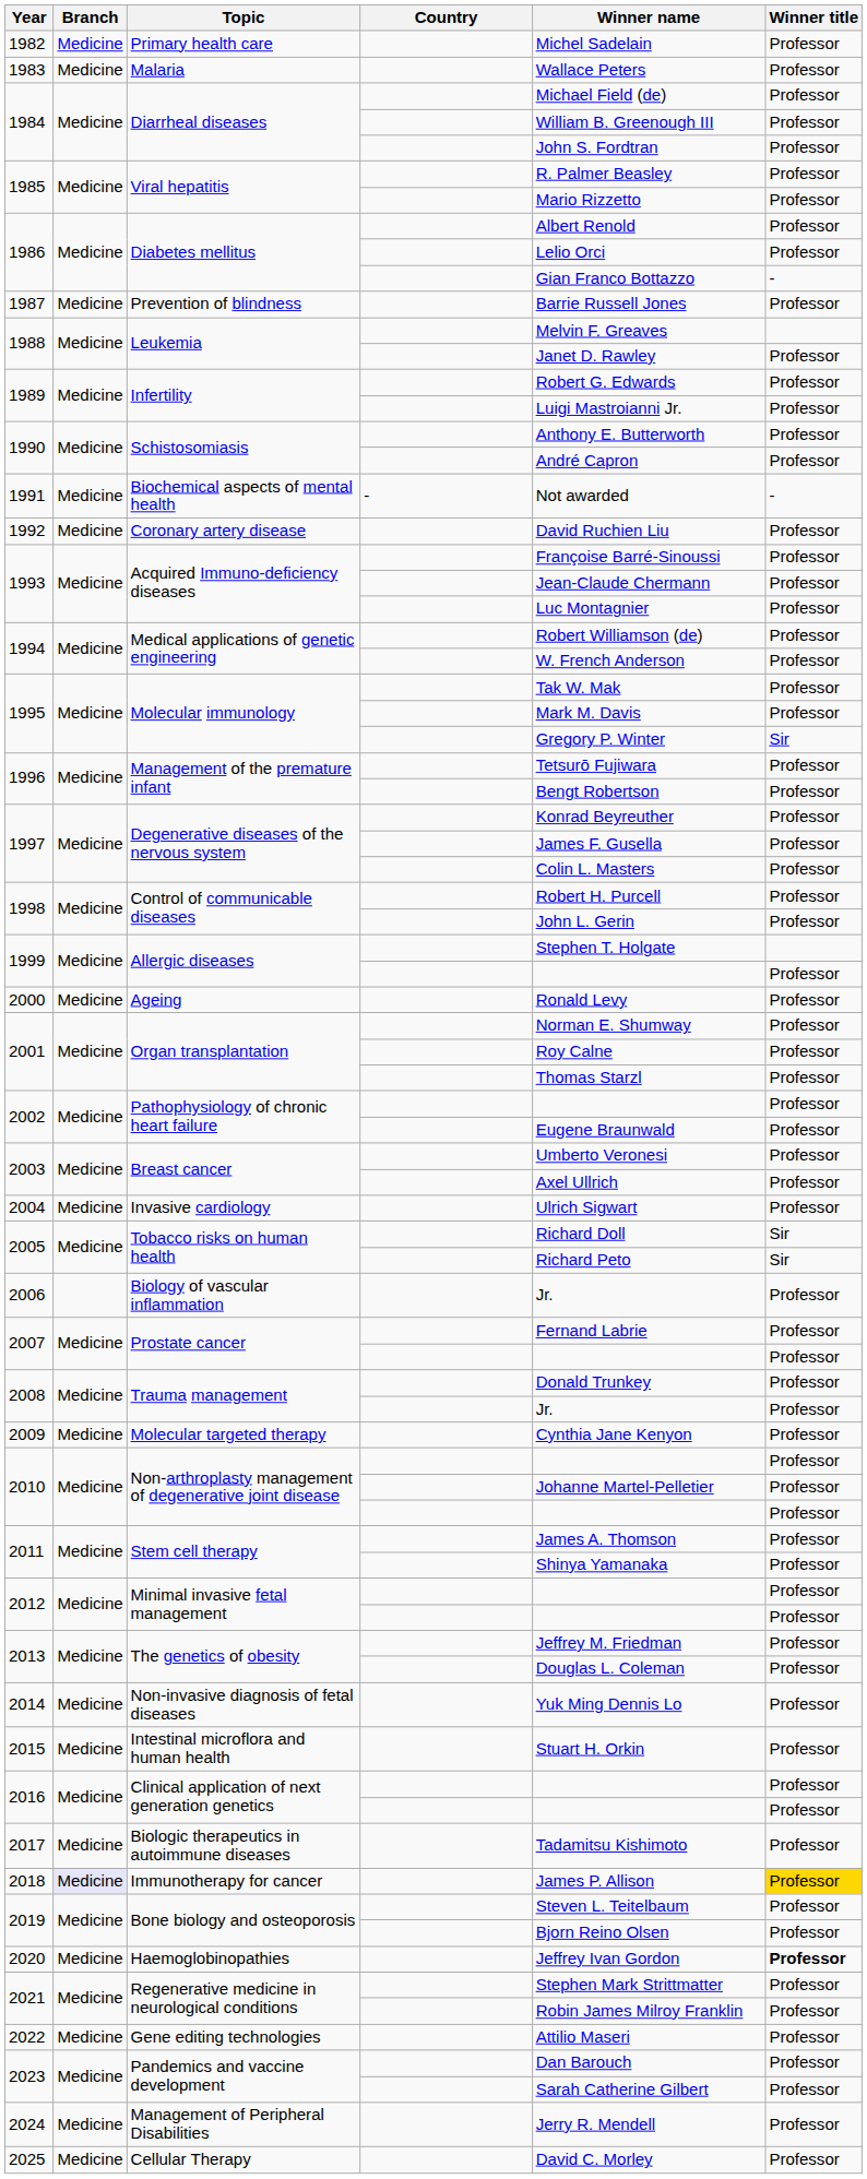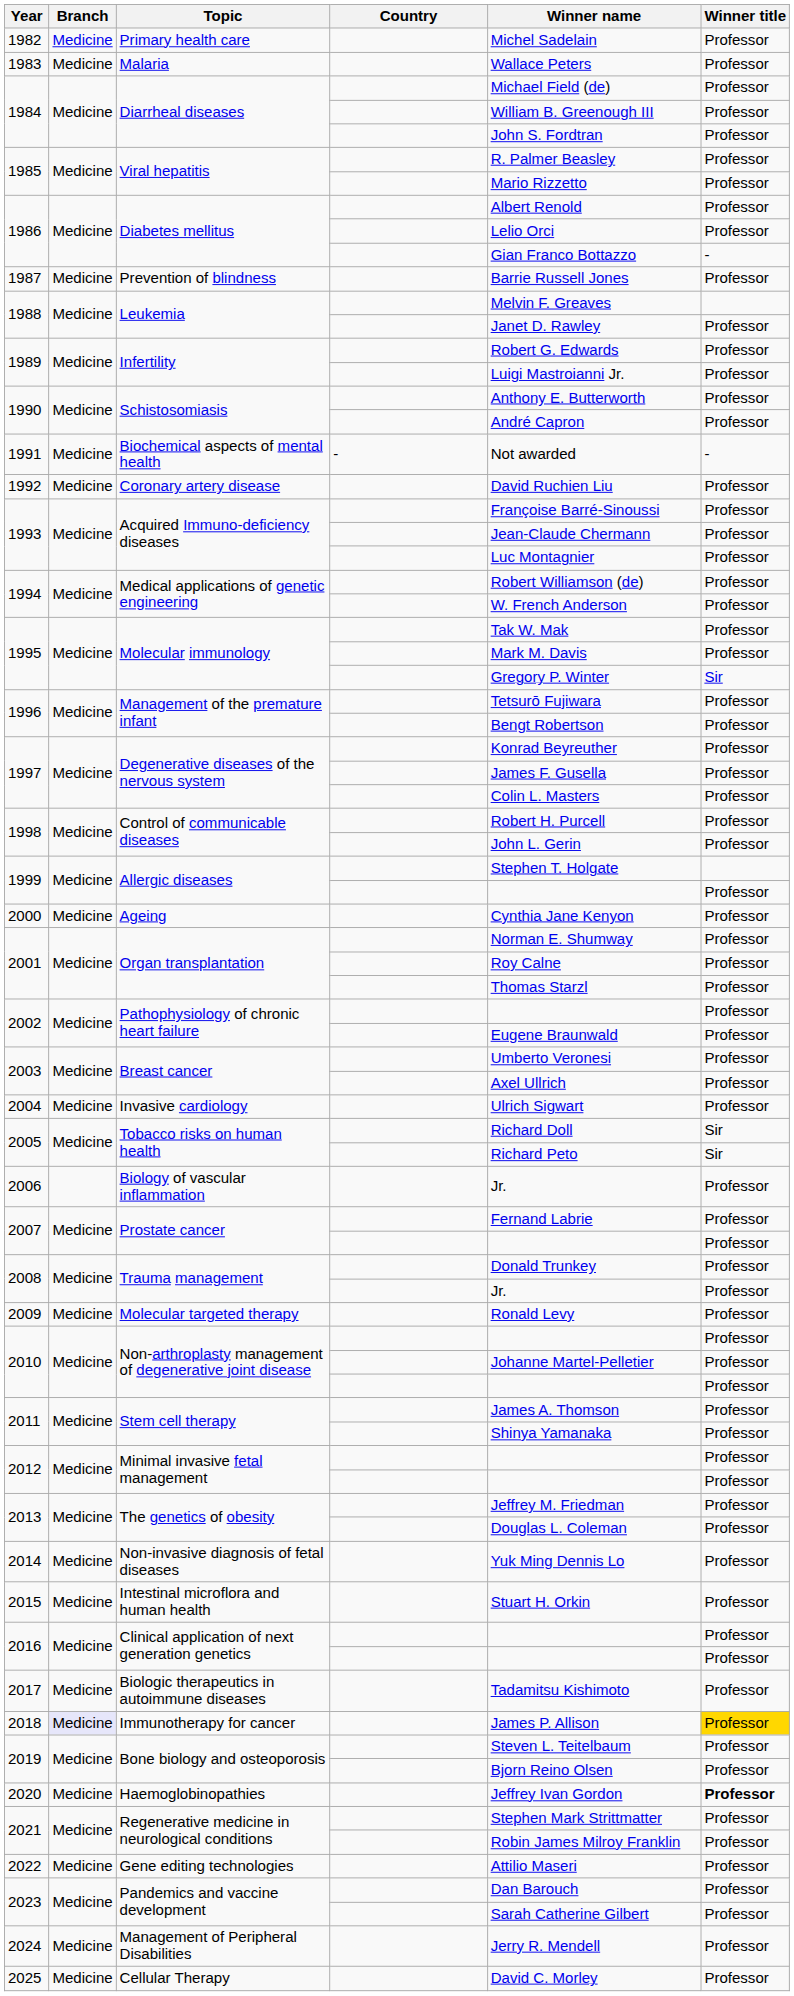 <table class="wikitable sortable">
 <tr>
 <th width=40px>Year</th>
 <th width=60px>Branch</th>
 <th width=220px>Topic</th>
 <th width=160px>Country</th>
 <th width=220px>Winner name</th>
 <th>Winner title</th>
 </tr>
 <tr>
 <td>1982</td>
 <td><a href='#'>Medicine</a></td>
 <td><a href='#'>Primary health care</a></td>
 <td></td>
 <td><a href='#'>Michel Sadelain</a></td>
 <td>Professor</td>
 </tr>
 <tr>
 <td>1983</td>
 <td>Medicine</td>
 <td><a href='#'>Malaria</a></td>
 <td></td>
 <td><a href='#'>Wallace Peters</a></td>
 <td>Professor</td>
 </tr>
 <tr>
 <td rowspan=3>1984</td>
 <td rowspan=3>Medicine</td>
 <td rowspan=3><a href='#'>Diarrheal diseases</a></td>
 <td></td>
 <td><a href='#'>Michael Field</a> (<a href='#'>de</a>)</td>
 <td>Professor</td>
 </tr>
 <tr>
 <td></td>
 <td><a href='#'>William B. Greenough III</a></td>
 <td>Professor</td>
 </tr>
 <tr>
 <td></td>
 <td><a href='#'>John S. Fordtran</a></td>
 <td>Professor</td>
 </tr>
 <tr>
 <td rowspan=2>1985</td>
 <td rowspan=2>Medicine</td>
 <td rowspan=2><a href='#'>Viral hepatitis</a></td>
 <td></td>
 <td><a href='#'>R. Palmer Beasley</a></td>
 <td>Professor</td>
 </tr>
 <tr>
 <td></td>
 <td><a href='#'>Mario Rizzetto</a></td>
 <td>Professor</td>
 </tr>
 <tr>
 <td rowspan=3>1986</td>
 <td rowspan=3>Medicine</td>
 <td rowspan=3><a href='#'>Diabetes mellitus</a></td>
 <td></td>
 <td><a href='#'>Albert Renold</a></td>
 <td>Professor</td>
 </tr>
 <tr>
 <td></td>
 <td><a href='#'>Lelio Orci</a></td>
 <td>Professor</td>
 </tr>
 <tr>
 <td></td>
 <td><a href='#'>Gian Franco Bottazzo</a></td>
 <td>-</td>
 </tr>
 <tr>
 <td>1987</td>
 <td>Medicine</td>
 <td>Prevention of <a href='#'>blindness</a></td>
 <td></td>
 <td><a href='#'>Barrie Russell Jones</a></td>
 <td>Professor</td>
 </tr>
 <tr>
 <td rowspan=2>1988</td>
 <td rowspan=2>Medicine</td>
 <td rowspan=2><a href='#'>Leukemia</a></td>
 <td></td>
 <td><a href='#'>Melvin F. Greaves</a></td>
 <td></td>
 </tr>
 <tr>
 <td></td>
 <td><a href='#'>Janet D. Rawley</a></td>
 <td>Professor</td>
 </tr>
 <tr>
 <td rowspan=2>1989</td>
 <td rowspan=2>Medicine</td>
 <td rowspan=2><a href='#'>Infertility</a></td>
 <td></td>
 <td><a href='#'>Robert G. Edwards</a> </td>
 <td>Professor</td>
 </tr>
 <tr>
 <td></td>
 <td><a href='#'>Luigi Mastroianni</a> Jr.</td>
 <td>Professor</td>
 </tr>
 <tr>
 <td rowspan=2>1990</td>
 <td rowspan=2>Medicine</td>
 <td rowspan=2><a href='#'>Schistosomiasis</a></td>
 <td></td>
 <td><a href='#'>Anthony E. Butterworth</a></td>
 <td>Professor</td>
 </tr>
 <tr>
 <td></td>
 <td><a href='#'>André Capron</a></td>
 <td>Professor</td>
 </tr>
 <tr>
 <td>1991</td>
 <td>Medicine</td>
 <td><a href='#'>Biochemical</a> aspects of <a href='#'>mental health</a></td>
 <td>-</td>
 <td>Not awarded</td>
 <td>-</td>
 </tr>
 <tr>
 <td>1992</td>
 <td>Medicine</td>
 <td><a href='#'>Coronary artery disease</a></td>
 <td></td>
 <td><a href='#'>David Ruchien Liu</a></td>
 <td>Professor</td>
 </tr>
 <tr>
 <td rowspan=3>1993</td>
 <td rowspan=3>Medicine</td>
 <td rowspan=3>Acquired <a href='#'>Immuno-deficiency</a> diseases</td>
 <td></td>
 <td><a href='#'>Françoise Barré-Sinoussi</a> </td>
 <td>Professor</td>
 </tr>
 <tr>
 <td></td>
 <td><a href='#'>Jean-Claude Chermann</a></td>
 <td>Professor</td>
 </tr>
 <tr>
 <td></td>
 <td><a href='#'>Luc Montagnier</a> </td>
 <td>Professor</td>
 </tr>
 <tr>
 <td rowspan=2>1994</td>
 <td rowspan=2>Medicine</td>
 <td rowspan=2>Medical applications of <a href='#'>genetic engineering</a></td>
 <td></td>
 <td><a href='#'>Robert Williamson</a> (<a href='#'>de</a>)</td>
 <td>Professor</td>
 </tr>
 <tr>
 <td></td>
 <td><a href='#'>W. French Anderson</a></td>
 <td>Professor</td>
 </tr>
 <tr>
 <td rowspan=3>1995</td>
 <td rowspan=3>Medicine</td>
 <td rowspan=3><a href='#'>Molecular</a> <a href='#'>immunology</a></td>
 <td></td>
 <td><a href='#'>Tak W. Mak</a></td>
 <td>Professor</td>
 </tr>
 <tr>
 <td></td>
 <td><a href='#'>Mark M. Davis</a></td>
 <td>Professor</td>
 </tr>
 <tr>
 <td></td>
 <td><a href='#'>Gregory P. Winter</a> </td>
 <td><a href='#'>Sir</a></td>
 </tr>
 <tr>
 <td rowspan=2>1996</td>
 <td rowspan=2>Medicine</td>
 <td rowspan=2><a href='#'>Management</a> of the <a href='#'>premature infant</a></td>
 <td></td>
 <td><a href='#'>Tetsurō Fujiwara</a></td>
 <td>Professor</td>
 </tr>
 <tr>
 <td></td>
 <td><a href='#'>Bengt Robertson</a></td>
 <td>Professor</td>
 </tr>
 <tr>
 <td rowspan=3>1997</td>
 <td rowspan=3>Medicine</td>
 <td rowspan=3><a href='#'>Degenerative diseases</a> of the <a href='#'>nervous system</a></td>
 <td></td>
 <td><a href='#'>Konrad Beyreuther</a></td>
 <td>Professor</td>
 </tr>
 <tr>
 <td></td>
 <td><a href='#'>James F. Gusella</a></td>
 <td>Professor</td>
 </tr>
 <tr>
 <td></td>
 <td><a href='#'>Colin L. Masters</a></td>
 <td>Professor</td>
 </tr>
 <tr>
 <td rowspan=2>1998</td>
 <td rowspan=2>Medicine</td>
 <td rowspan=2>Control of <a href='#'>communicable diseases</a></td>
 <td></td>
 <td><a href='#'>Robert H. Purcell</a></td>
 <td>Professor</td>
 </tr>
 <tr>
 <td></td>
 <td><a href='#'>John L. Gerin</a></td>
 <td>Professor</td>
 </tr>
 <tr>
 <td rowspan=2>1999</td>
 <td rowspan=2>Medicine</td>
 <td rowspan=2><a href='#'>Allergic diseases</a></td>
 <td></td>
 <td><a href='#'>Stephen T. Holgate</a></td>
 <td></td>
 </tr>
 <tr>
 <td></td>
 <td></td>
 <td>Professor</td>
 </tr>
 <tr>
 <td>2000</td>
 <td>Medicine</td>
 <td><a href='#'>Ageing</a></td>
 <td></td>
-<td><a href='#'>Ronald Levy</a></td>
+<td><a href='#'>Cynthia Jane Kenyon</a></td>
 <td>Professor</td>
 </tr>
 <tr>
 <td rowspan=3>2001</td>
 <td rowspan=3>Medicine</td>
 <td rowspan=3><a href='#'>Organ transplantation</a></td>
 <td></td>
 <td><a href='#'>Norman E. Shumway</a></td>
 <td>Professor</td>
 </tr>
 <tr>
 <td></td>
 <td><a href='#'>Roy Calne</a></td>
 <td>Professor</td>
 </tr>
 <tr>
 <td></td>
 <td><a href='#'>Thomas Starzl</a></td>
 <td>Professor</td>
 </tr>
 <tr>
 <td rowspan=2>2002</td>
 <td rowspan=2>Medicine</td>
 <td rowspan=2><a href='#'>Pathophysiology</a> of chronic <a href='#'>heart failure</a></td>
 <td></td>
 <td></td>
 <td>Professor</td>
 </tr>
 <tr>
 <td></td>
 <td><a href='#'>Eugene Braunwald</a></td>
 <td>Professor</td>
 </tr>
 <tr>
 <td rowspan=2>2003</td>
 <td rowspan=2>Medicine</td>
 <td rowspan=2><a href='#'>Breast cancer</a></td>
 <td></td>
 <td><a href='#'>Umberto Veronesi</a></td>
 <td>Professor</td>
 </tr>
 <tr>
 <td></td>
 <td><a href='#'>Axel Ullrich</a></td>
 <td>Professor</td>
 </tr>
 <tr>
 <td>2004</td>
 <td>Medicine</td>
 <td>Invasive <a href='#'>cardiology</a></td>
 <td></td>
 <td><a href='#'>Ulrich Sigwart</a></td>
 <td>Professor</td>
 </tr>
 <tr>
 <td rowspan=2>2005</td>
 <td rowspan=2>Medicine</td>
 <td rowspan=2><a href='#'>Tobacco risks on human health</a></td>
 <td></td>
 <td><a href='#'>Richard Doll</a></td>
 <td>Sir</td>
 </tr>
 <tr>
 <td></td>
 <td><a href='#'>Richard Peto</a></td>
 <td>Sir</td>
 </tr>
 <tr>
 <td>2006</td>
 <td></td>
 <td><a href='#'>Biology</a> of vascular <a href='#'>inflammation</a></td>
 <td></td>
 <td> Jr.</td>
 <td>Professor</td>
 </tr>
 <tr>
 <td rowspan=2>2007</td>
 <td rowspan=2>Medicine</td>
 <td rowspan=2><a href='#'>Prostate cancer</a></td>
 <td></td>
 <td><a href='#'>Fernand Labrie</a></td>
 <td>Professor</td>
 </tr>
 <tr>
 <td></td>
 <td></td>
 <td>Professor</td>
 </tr>
 <tr>
 <td rowspan=2>2008</td>
 <td rowspan=2>Medicine</td>
 <td rowspan=2><a href='#'>Trauma</a> <a href='#'>management</a></td>
 <td></td>
 <td><a href='#'>Donald Trunkey</a></td>
 <td>Professor</td>
 </tr>
 <tr>
 <td></td>
 <td> Jr.</td>
 <td>Professor</td>
 </tr>
 <tr>
 <td>2009</td>
 <td>Medicine</td>
 <td><a href='#'>Molecular targeted therapy</a></td>
 <td></td>
-<td><a href='#'>Cynthia Jane Kenyon</a></td>
+<td><a href='#'>Ronald Levy</a></td>
 <td>Professor</td>
 </tr>
 <tr>
 <td rowspan=3>2010</td>
 <td rowspan=3>Medicine</td>
 <td rowspan=3>Non-<a href='#'>arthroplasty</a> management of <a href='#'>degenerative joint disease</a></td>
 <td></td>
 <td></td>
 <td>Professor</td>
 </tr>
 <tr>
 <td></td>
 <td><a href='#'>Johanne Martel-Pelletier</a></td>
 <td>Professor</td>
 </tr>
 <tr>
 <td></td>
 <td></td>
 <td>Professor</td>
 </tr>
 <tr>
 <td rowspan=2>2011</td>
 <td rowspan=2>Medicine</td>
 <td rowspan=2><a href='#'>Stem cell therapy</a></td>
 <td></td>
 <td><a href='#'>James A. Thomson</a></td>
 <td>Professor</td>
 </tr>
 <tr>
 <td></td>
 <td><a href='#'>Shinya Yamanaka</a> </td>
 <td>Professor</td>
 </tr>
 <tr>
 <td rowspan=2>2012</td>
 <td rowspan=2>Medicine</td>
 <td rowspan=2>Minimal invasive <a href='#'>fetal</a> management</td>
 <td></td>
 <td></td>
 <td>Professor</td>
 </tr>
 <tr>
 <td></td>
 <td></td>
 <td>Professor</td>
 </tr>
 <tr>
 <td rowspan=2>2013</td>
 <td rowspan=2>Medicine</td>
 <td rowspan=2>The <a href='#'>genetics</a> of <a href='#'>obesity</a></td>
 <td></td>
 <td><a href='#'>Jeffrey M. Friedman</a></td>
 <td>Professor</td>
 </tr>
 <tr>
 <td></td>
 <td><a href='#'>Douglas L. Coleman</a></td>
 <td>Professor</td>
 </tr>
 <tr>
 <td>2014</td>
 <td>Medicine</td>
 <td>Non-invasive diagnosis of fetal diseases</td>
 <td></td>
 <td><a href='#'>Yuk Ming Dennis Lo</a></td>
 <td>Professor</td>
 </tr>
 <tr>
 <td>2015</td>
 <td>Medicine</td>
 <td>Intestinal microflora and human health</td>
 <td></td>
 <td><a href='#'>Stuart H. Orkin</a></td>
 <td>Professor</td>
 </tr>
 <tr>
 <td rowspan=2>2016</td>
 <td rowspan=2>Medicine</td>
 <td rowspan=2>Clinical application of next generation genetics</td>
 <td></td>
 <td></td>
 <td>Professor</td>
 </tr>
 <tr>
 <td></td>
 <td></td>
 <td>Professor</td>
 </tr>
 <tr>
 <td>2017</td>
 <td>Medicine</td>
 <td>Biologic therapeutics in autoimmune diseases</td>
 <td></td>
 <td><a href='#'>Tadamitsu Kishimoto</a></td>
 <td>Professor</td>
 </tr>
 <tr>
 <td>2018</td>
 <td style="background: lavender;">Medicine</td>
 <td>Immunotherapy for cancer</td>
 <td></td>
 <td><a href='#'>James P. Allison</a> </td>
 <td style="background: gold;">Professor</td>
 </tr>
 <tr>
 <td rowspan=2>2019</td>
 <td rowspan=2>Medicine</td>
 <td rowspan=2>Bone biology and osteoporosis</td>
 <td></td>
 <td><a href='#'>Steven L. Teitelbaum</a></td>
 <td>Professor</td>
 </tr>
 <tr>
 <td></td>
 <td><a href='#'>Bjorn Reino Olsen</a></td>
 <td>Professor</td>
 </tr>
 <tr>
 <td>2020</td>
 <td>Medicine</td>
 <td>Haemoglobinopathies</td>
 <td></td>
 <td><a href='#'>Jeffrey Ivan Gordon</a></td>
 <td><strong>Professor</strong></td>
 </tr>
 <tr>
 <td rowspan=2>2021</td>
 <td rowspan=2>Medicine</td>
 <td rowspan=2>Regenerative medicine in neurological conditions</td>
 <td></td>
 <td><a href='#'>Stephen Mark Strittmatter</a></td>
 <td>Professor</td>
 </tr>
 <tr>
 <td></td>
 <td><a href='#'>Robin James Milroy Franklin</a></td>
 <td>Professor</td>
 </tr>
 <tr>
 <td>2022</td>
 <td>Medicine</td>
 <td>Gene editing technologies</td>
 <td></td>
 <td><a href='#'>Attilio Maseri</a></td>
 <td>Professor</td>
 </tr>
 <tr>
 <td rowspan=2>2023</td>
 <td rowspan=2>Medicine</td>
 <td rowspan=2>Pandemics and vaccine development</td>
 <td></td>
 <td><a href='#'>Dan Barouch</a></td>
 <td>Professor</td>
 </tr>
 <tr>
 <td></td>
 <td><a href='#'>Sarah Catherine Gilbert</a></td>
 <td>Professor</td>
 </tr>
 <tr>
 <td>2024</td>
 <td>Medicine</td>
 <td>Management of Peripheral Disabilities</td>
 <td></td>
 <td><a href='#'>Jerry R. Mendell</a></td>
 <td>Professor</td>
 </tr>
 <tr>
 <td>2025</td>
 <td>Medicine</td>
 <td>Cellular Therapy</td>
 <td></td>
 <td><a href='#'>David C. Morley</a></td>
 <td>Professor</td>
 </tr>
 </table>
